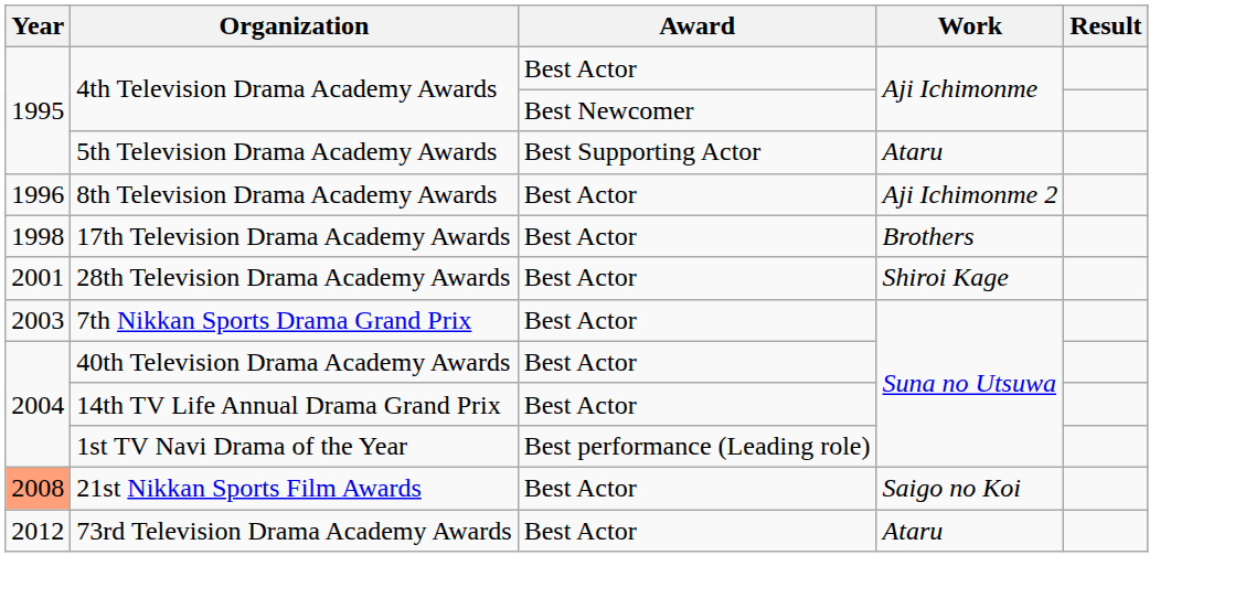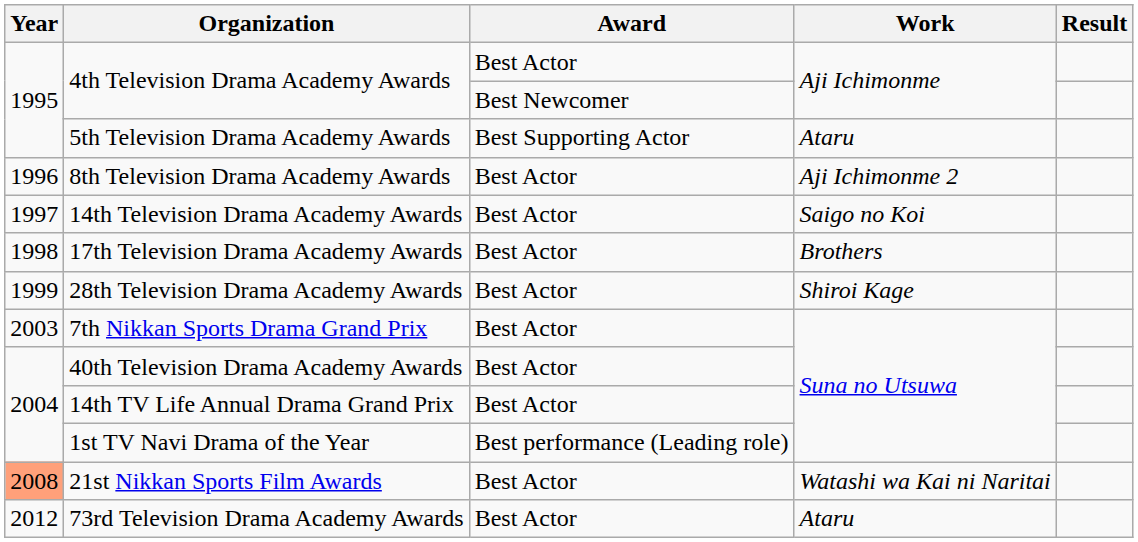 <table class="wikitable">
 <tr>
 <th>Year</th>
 <th>Organization</th>
 <th>Award</th>
 <th>Work</th>
 <th>Result</th>
 </tr>
 <tr>
 <td rowspan="3">1995</td>
 <td rowspan="2">4th Television Drama Academy Awards</td>
 <td>Best Actor</td>
 <td rowspan="2"><em>Aji Ichimonme</em></td>
 <td></td>
 </tr>
 <tr>
 <td>Best Newcomer</td>
 <td></td>
 </tr>
 <tr>
 <td>5th Television Drama Academy Awards</td>
 <td>Best Supporting Actor</td>
 <td><em>Ataru</em></td>
 <td></td>
 </tr>
 <tr>
 <td>1996</td>
 <td>8th Television Drama Academy Awards</td>
 <td>Best Actor</td>
 <td><em>Aji Ichimonme 2</em></td>
 <td></td>
 </tr>
 <tr>
+<td>1997</td>
+<td>14th Television Drama Academy Awards</td>
+<td>Best Actor</td>
+<td><em>Saigo no Koi</em></td>
+<td></td>
+</tr>
+<tr>
 <td>1998</td>
 <td>17th Television Drama Academy Awards</td>
 <td>Best Actor</td>
 <td><em>Brothers</em></td>
 <td></td>
 </tr>
 <tr>
-<td>2001</td>
+<td>1999</td>
 <td>28th Television Drama Academy Awards</td>
 <td>Best Actor</td>
 <td><em>Shiroi Kage</em></td>
 <td></td>
 </tr>
 <tr>
 <td>2003</td>
 <td>7th <a href='#'>Nikkan Sports Drama Grand Prix</a></td>
 <td>Best Actor</td>
 <td rowspan="4"><em><a href='#'>Suna no Utsuwa</a></em></td>
 <td></td>
 </tr>
 <tr>
 <td rowspan="3">2004</td>
 <td>40th Television Drama Academy Awards</td>
 <td>Best Actor</td>
 <td></td>
 </tr>
 <tr>
 <td>14th TV Life Annual Drama Grand Prix</td>
 <td>Best Actor</td>
 <td></td>
 </tr>
 <tr>
 <td>1st TV Navi Drama of the Year</td>
 <td>Best performance (Leading role)</td>
 <td></td>
 </tr>
 <tr>
 <td style="background: lightsalmon;">2008</td>
 <td>21st <a href='#'>Nikkan Sports Film Awards</a></td>
 <td>Best Actor</td>
-<td><em>Saigo no Koi</em></td>
+<td><em>Watashi wa Kai ni Naritai</em></td>
 <td></td>
 </tr>
 <tr>
 <td>2012</td>
 <td>73rd Television Drama Academy Awards</td>
 <td>Best Actor</td>
 <td><em>Ataru</em></td>
 <td></td>
 </tr>
 </table>
